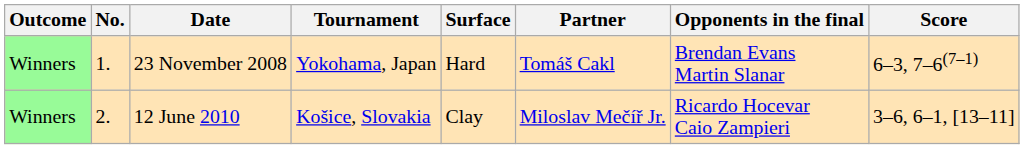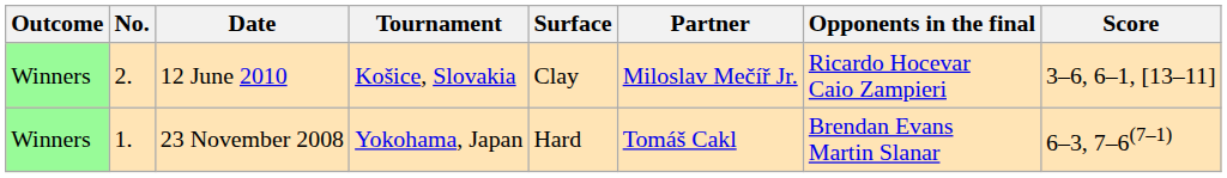 <table class="sortable wikitable">
 <tr>
 <th>Outcome</th>
 <th>No.</th>
 <th>Date</th>
 <th>Tournament</th>
 <th>Surface</th>
 <th>Partner</th>
 <th>Opponents in the final</th>
 <th>Score</th>
 </tr>
+<tr style="background:moccasin">
+<td style="background:#98FB98">Winners</td>
+<td>2.</td>
+<td>12 June <a href='#'>2010</a></td>
+<td><a href='#'>Košice</a>, <a href='#'>Slovakia</a></td>
+<td>Clay</td>
+<td> <a href='#'>Miloslav Mečíř Jr.</a></td>
+<td> <a href='#'>Ricardo Hocevar</a> <br>  <a href='#'>Caio Zampieri</a></td>
+<td>3–6, 6–1, [13–11]</td>
+</tr>
 <tr bgcolor="moccasin">
 <td style="background:#98FB98">Winners</td>
 <td>1.</td>
 <td>23 November 2008</td>
 <td><a href='#'>Yokohama</a>, Japan</td>
 <td>Hard</td>
 <td> <a href='#'>Tomáš Cakl</a></td>
 <td> <a href='#'>Brendan Evans</a> <br>  <a href='#'>Martin Slanar</a></td>
 <td>6–3, 7–6<sup>(7–1)</sup></td>
 </tr>
-<tr style="background:moccasin">
-<td style="background:#98FB98">Winners</td>
-<td>2.</td>
-<td>12 June <a href='#'>2010</a></td>
-<td><a href='#'>Košice</a>, <a href='#'>Slovakia</a></td>
-<td>Clay</td>
-<td> <a href='#'>Miloslav Mečíř Jr.</a></td>
-<td> <a href='#'>Ricardo Hocevar</a> <br>  <a href='#'>Caio Zampieri</a></td>
-<td>3–6, 6–1, [13–11]</td>
-</tr>
 </table>
